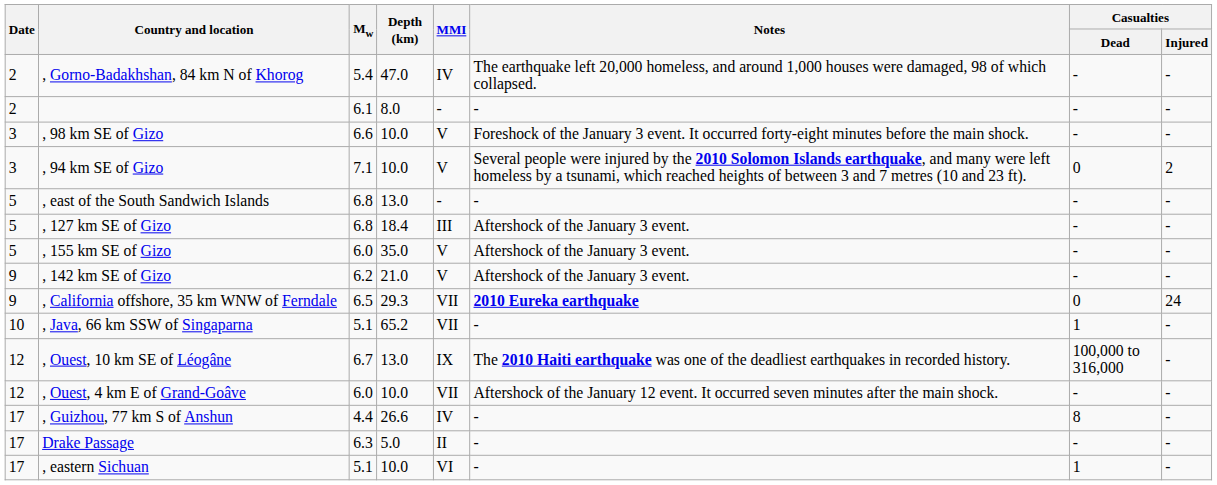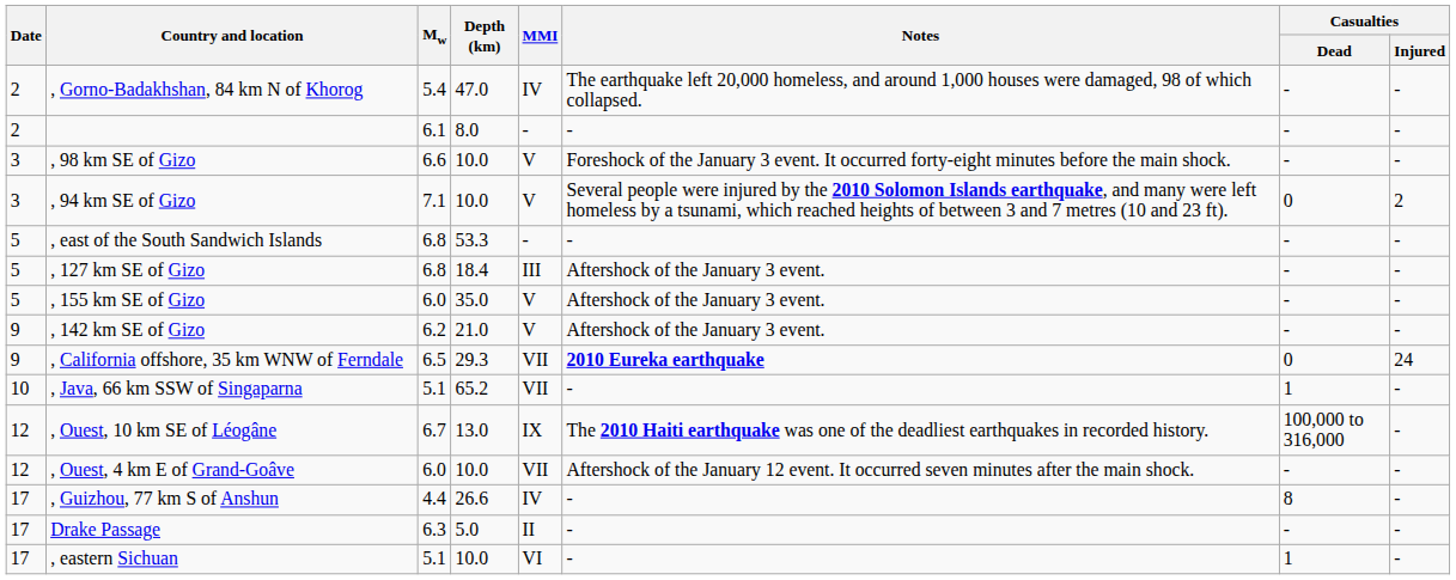 <table class="wikitable sortable" style="border:1px black; margin-left:1em;">
 <tr>
 <th rowspan="2"><small>Date</small></th>
 <th rowspan="2" style="width: 310px"><small>Country and location</small></th>
 <th rowspan="2"><small>M<sub>w</sub></small></th>
 <th rowspan="2"><small>Depth (km)</small></th>
 <th rowspan="2"><small><a href='#'>MMI</a></small></th>
 <th rowspan="2" class="unsortable"><small>Notes</small></th>
 <th colspan="2"><small>Casualties</small></th>
 </tr>
 <tr>
 <th><small>Dead</small></th>
 <th><small>Injured</small></th>
 </tr>
 <tr>
 <td>2</td>
 <td>, <a href='#'>Gorno-Badakhshan</a>, 84 km N of <a href='#'>Khorog</a></td>
 <td>5.4</td>
 <td>47.0</td>
 <td>IV</td>
 <td>The earthquake left 20,000 homeless, and around 1,000 houses were damaged, 98 of which collapsed.</td>
 <td>-</td>
 <td>-</td>
 </tr>
 <tr>
 <td>2</td>
 <td></td>
 <td>6.1</td>
 <td>8.0</td>
 <td>-</td>
 <td>-</td>
 <td>-</td>
 <td>-</td>
 </tr>
 <tr>
 <td>3</td>
 <td>, 98 km SE of <a href='#'>Gizo</a></td>
 <td>6.6</td>
 <td>10.0</td>
 <td>V</td>
 <td>Foreshock of the January 3 event. It occurred forty-eight minutes before the main shock.</td>
 <td>-</td>
 <td>-</td>
 </tr>
 <tr>
 <td>3</td>
 <td>, 94 km SE of <a href='#'>Gizo</a></td>
 <td>7.1</td>
 <td>10.0</td>
 <td>V</td>
 <td>Several people were injured by the <strong><a href='#'>2010 Solomon Islands earthquake</a></strong>, and many were left homeless by a tsunami, which reached heights of between 3 and 7 metres (10 and 23 ft).</td>
 <td>0</td>
 <td>2</td>
 </tr>
 <tr>
 <td>5</td>
 <td>, east of the South Sandwich Islands</td>
 <td>6.8</td>
-<td>13.0</td>
+<td>53.3</td>
 <td>-</td>
 <td>-</td>
 <td>-</td>
 <td>-</td>
 </tr>
 <tr>
 <td>5</td>
 <td>, 127 km SE of <a href='#'>Gizo</a></td>
 <td>6.8</td>
 <td>18.4</td>
 <td>III</td>
 <td>Aftershock of the January 3 event.</td>
 <td>-</td>
 <td>-</td>
 </tr>
 <tr>
 <td>5</td>
 <td>, 155 km SE of <a href='#'>Gizo</a></td>
 <td>6.0</td>
 <td>35.0</td>
 <td>V</td>
 <td>Aftershock of the January 3 event.</td>
 <td>-</td>
 <td>-</td>
 </tr>
 <tr>
 <td>9</td>
 <td>, 142 km SE of <a href='#'>Gizo</a></td>
 <td>6.2</td>
 <td>21.0</td>
 <td>V</td>
 <td>Aftershock of the January 3 event.</td>
 <td>-</td>
 <td>-</td>
 </tr>
 <tr>
 <td>9</td>
 <td>, <a href='#'>California</a> offshore, 35 km WNW of <a href='#'>Ferndale</a></td>
 <td>6.5</td>
 <td>29.3</td>
 <td>VII</td>
 <td><strong><a href='#'>2010 Eureka earthquake</a></strong></td>
 <td>0</td>
 <td>24</td>
 </tr>
 <tr>
 <td>10</td>
 <td>, <a href='#'>Java</a>, 66 km SSW of <a href='#'>Singaparna</a></td>
 <td>5.1</td>
 <td>65.2</td>
 <td>VII</td>
 <td>-</td>
 <td>1</td>
 <td>-</td>
 </tr>
 <tr>
 <td>12</td>
 <td>, <a href='#'>Ouest</a>, 10 km SE of <a href='#'>Léogâne</a></td>
 <td>6.7</td>
 <td>13.0</td>
 <td>IX</td>
 <td>The <strong><a href='#'>2010 Haiti earthquake</a></strong> was one of the deadliest earthquakes in recorded history.</td>
 <td>100,000 to 316,000</td>
 <td>-</td>
 </tr>
 <tr>
 <td>12</td>
 <td>, <a href='#'>Ouest</a>, 4 km E of <a href='#'>Grand-Goâve</a></td>
 <td>6.0</td>
 <td>10.0</td>
 <td>VII</td>
 <td>Aftershock of the January 12 event. It occurred seven minutes after the main shock.</td>
 <td>-</td>
 <td>-</td>
 </tr>
 <tr>
 <td>17</td>
 <td>, <a href='#'>Guizhou</a>, 77 km S of <a href='#'>Anshun</a></td>
 <td>4.4</td>
 <td>26.6</td>
 <td>IV</td>
 <td>-</td>
 <td>8</td>
 <td>-</td>
 </tr>
 <tr>
 <td>17</td>
 <td><a href='#'>Drake Passage</a></td>
 <td>6.3</td>
 <td>5.0</td>
 <td>II</td>
 <td>-</td>
 <td>-</td>
 <td>-</td>
 </tr>
 <tr>
 <td>17</td>
 <td>, eastern <a href='#'>Sichuan</a></td>
 <td>5.1</td>
 <td>10.0</td>
 <td>VI</td>
 <td>-</td>
 <td>1</td>
 <td>-</td>
 </tr>
 </table>
